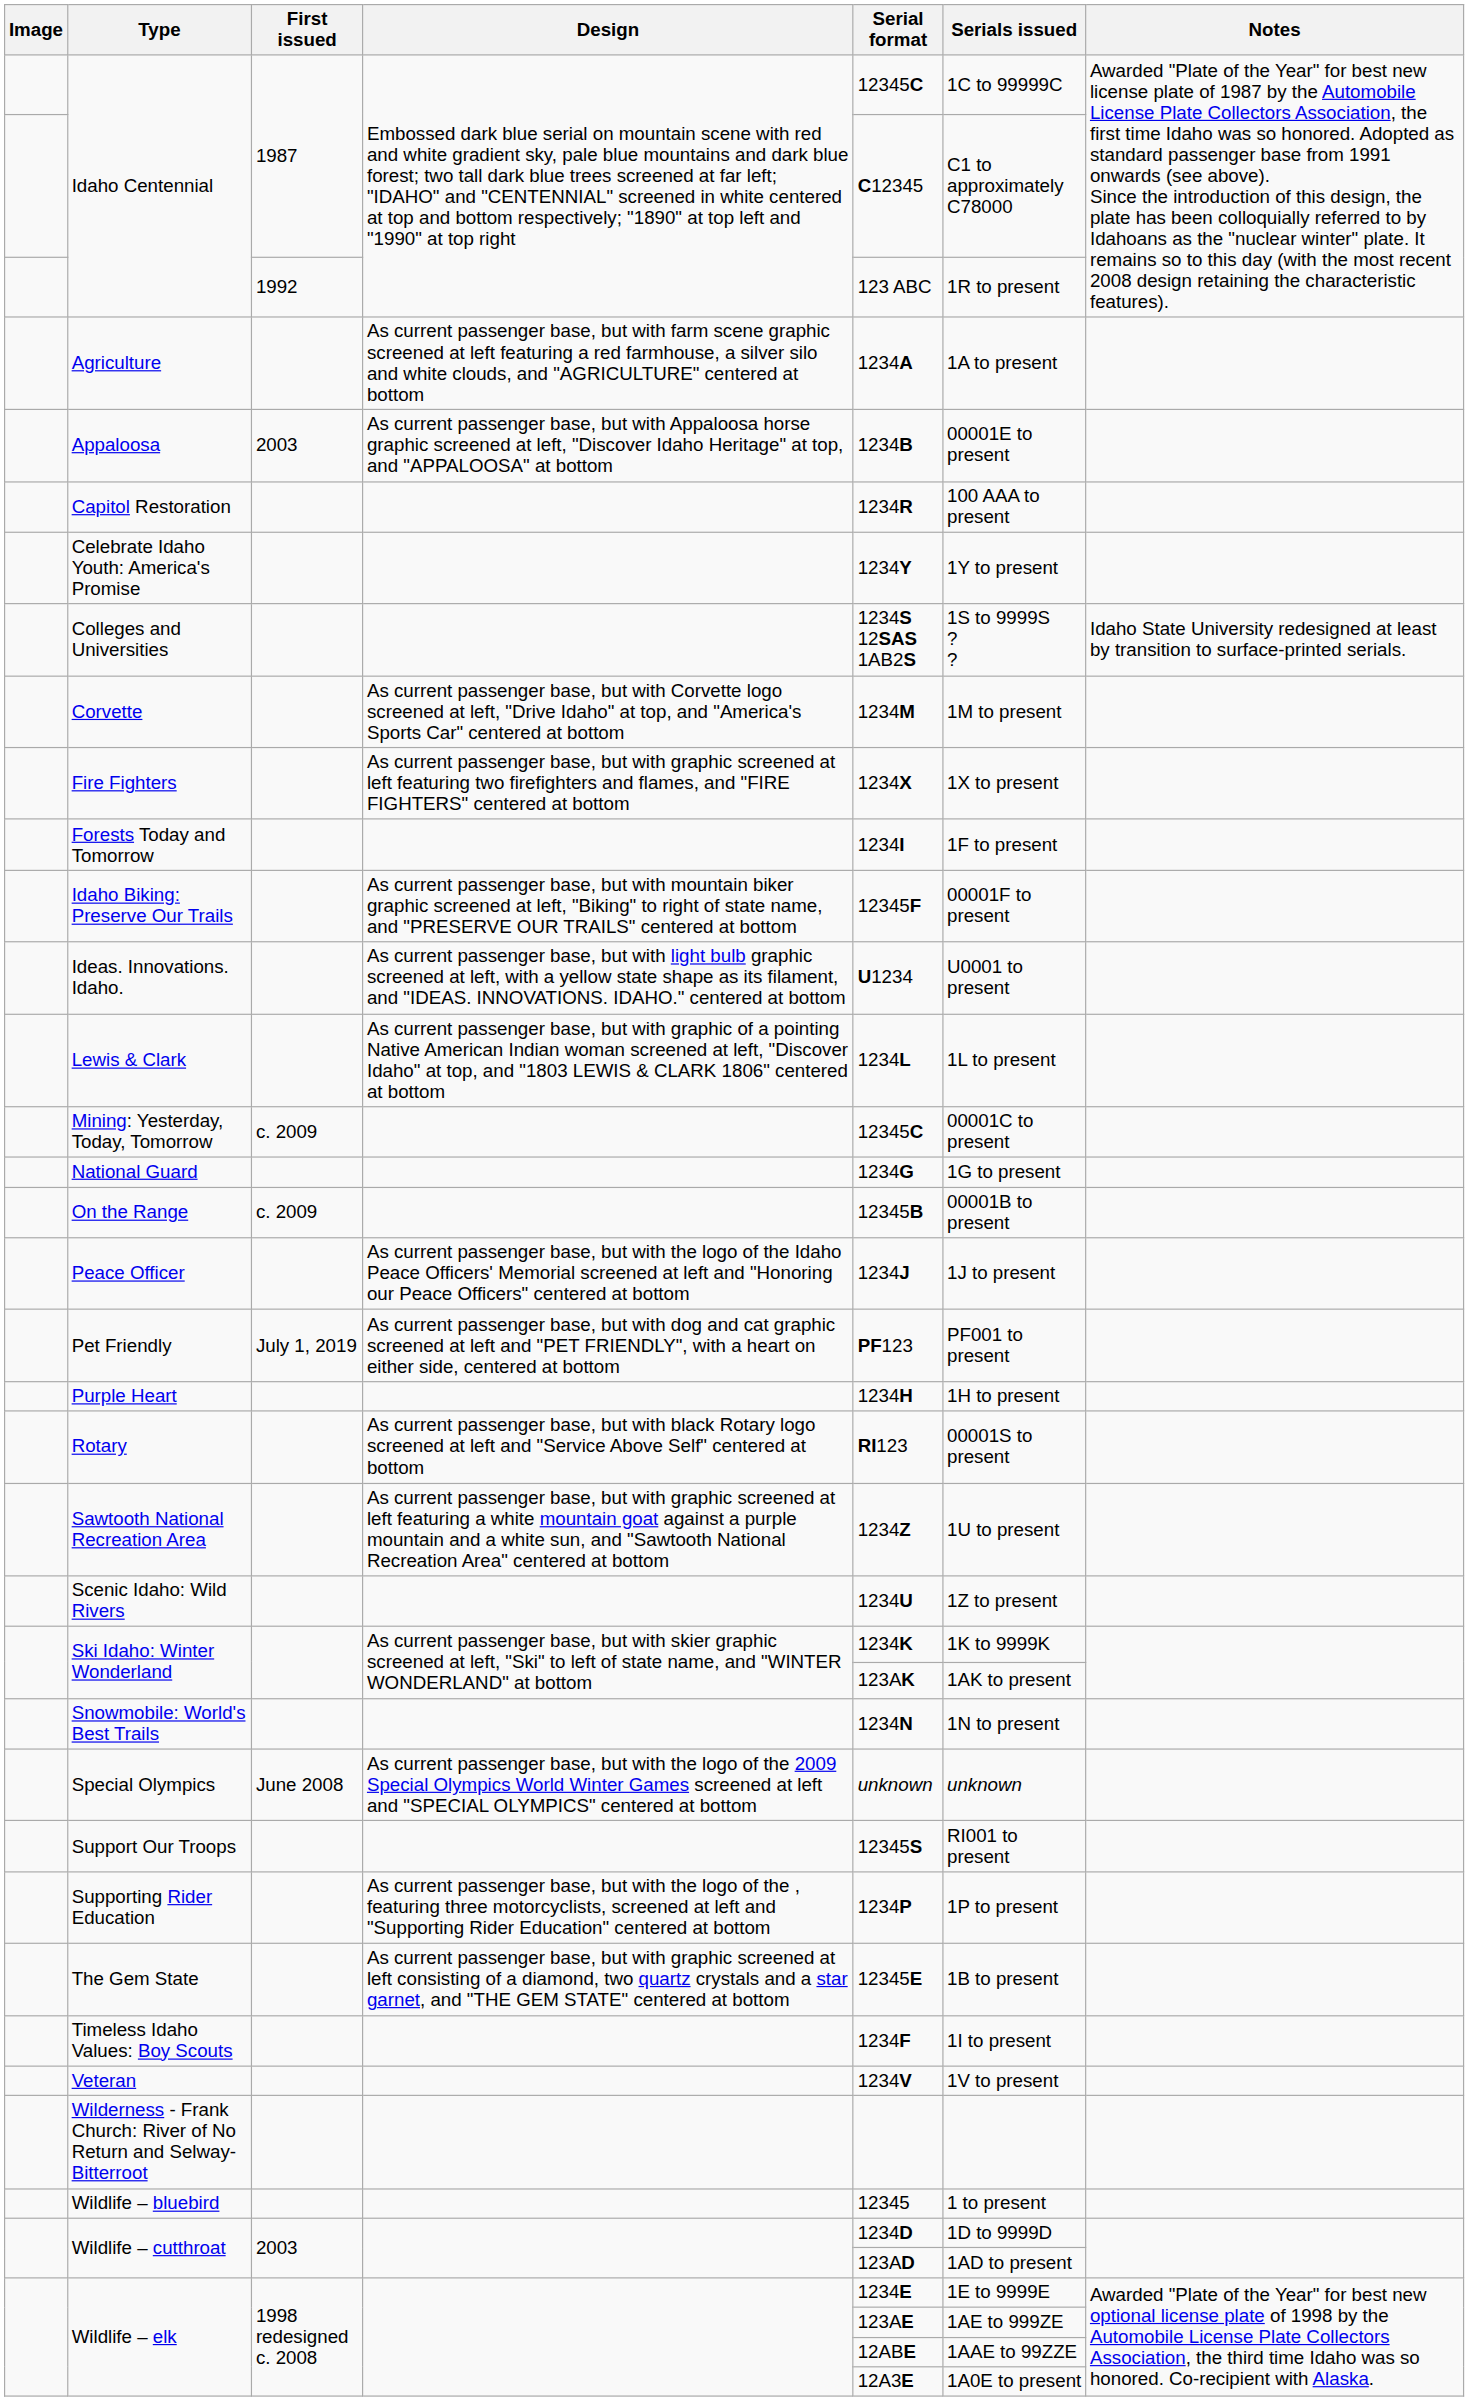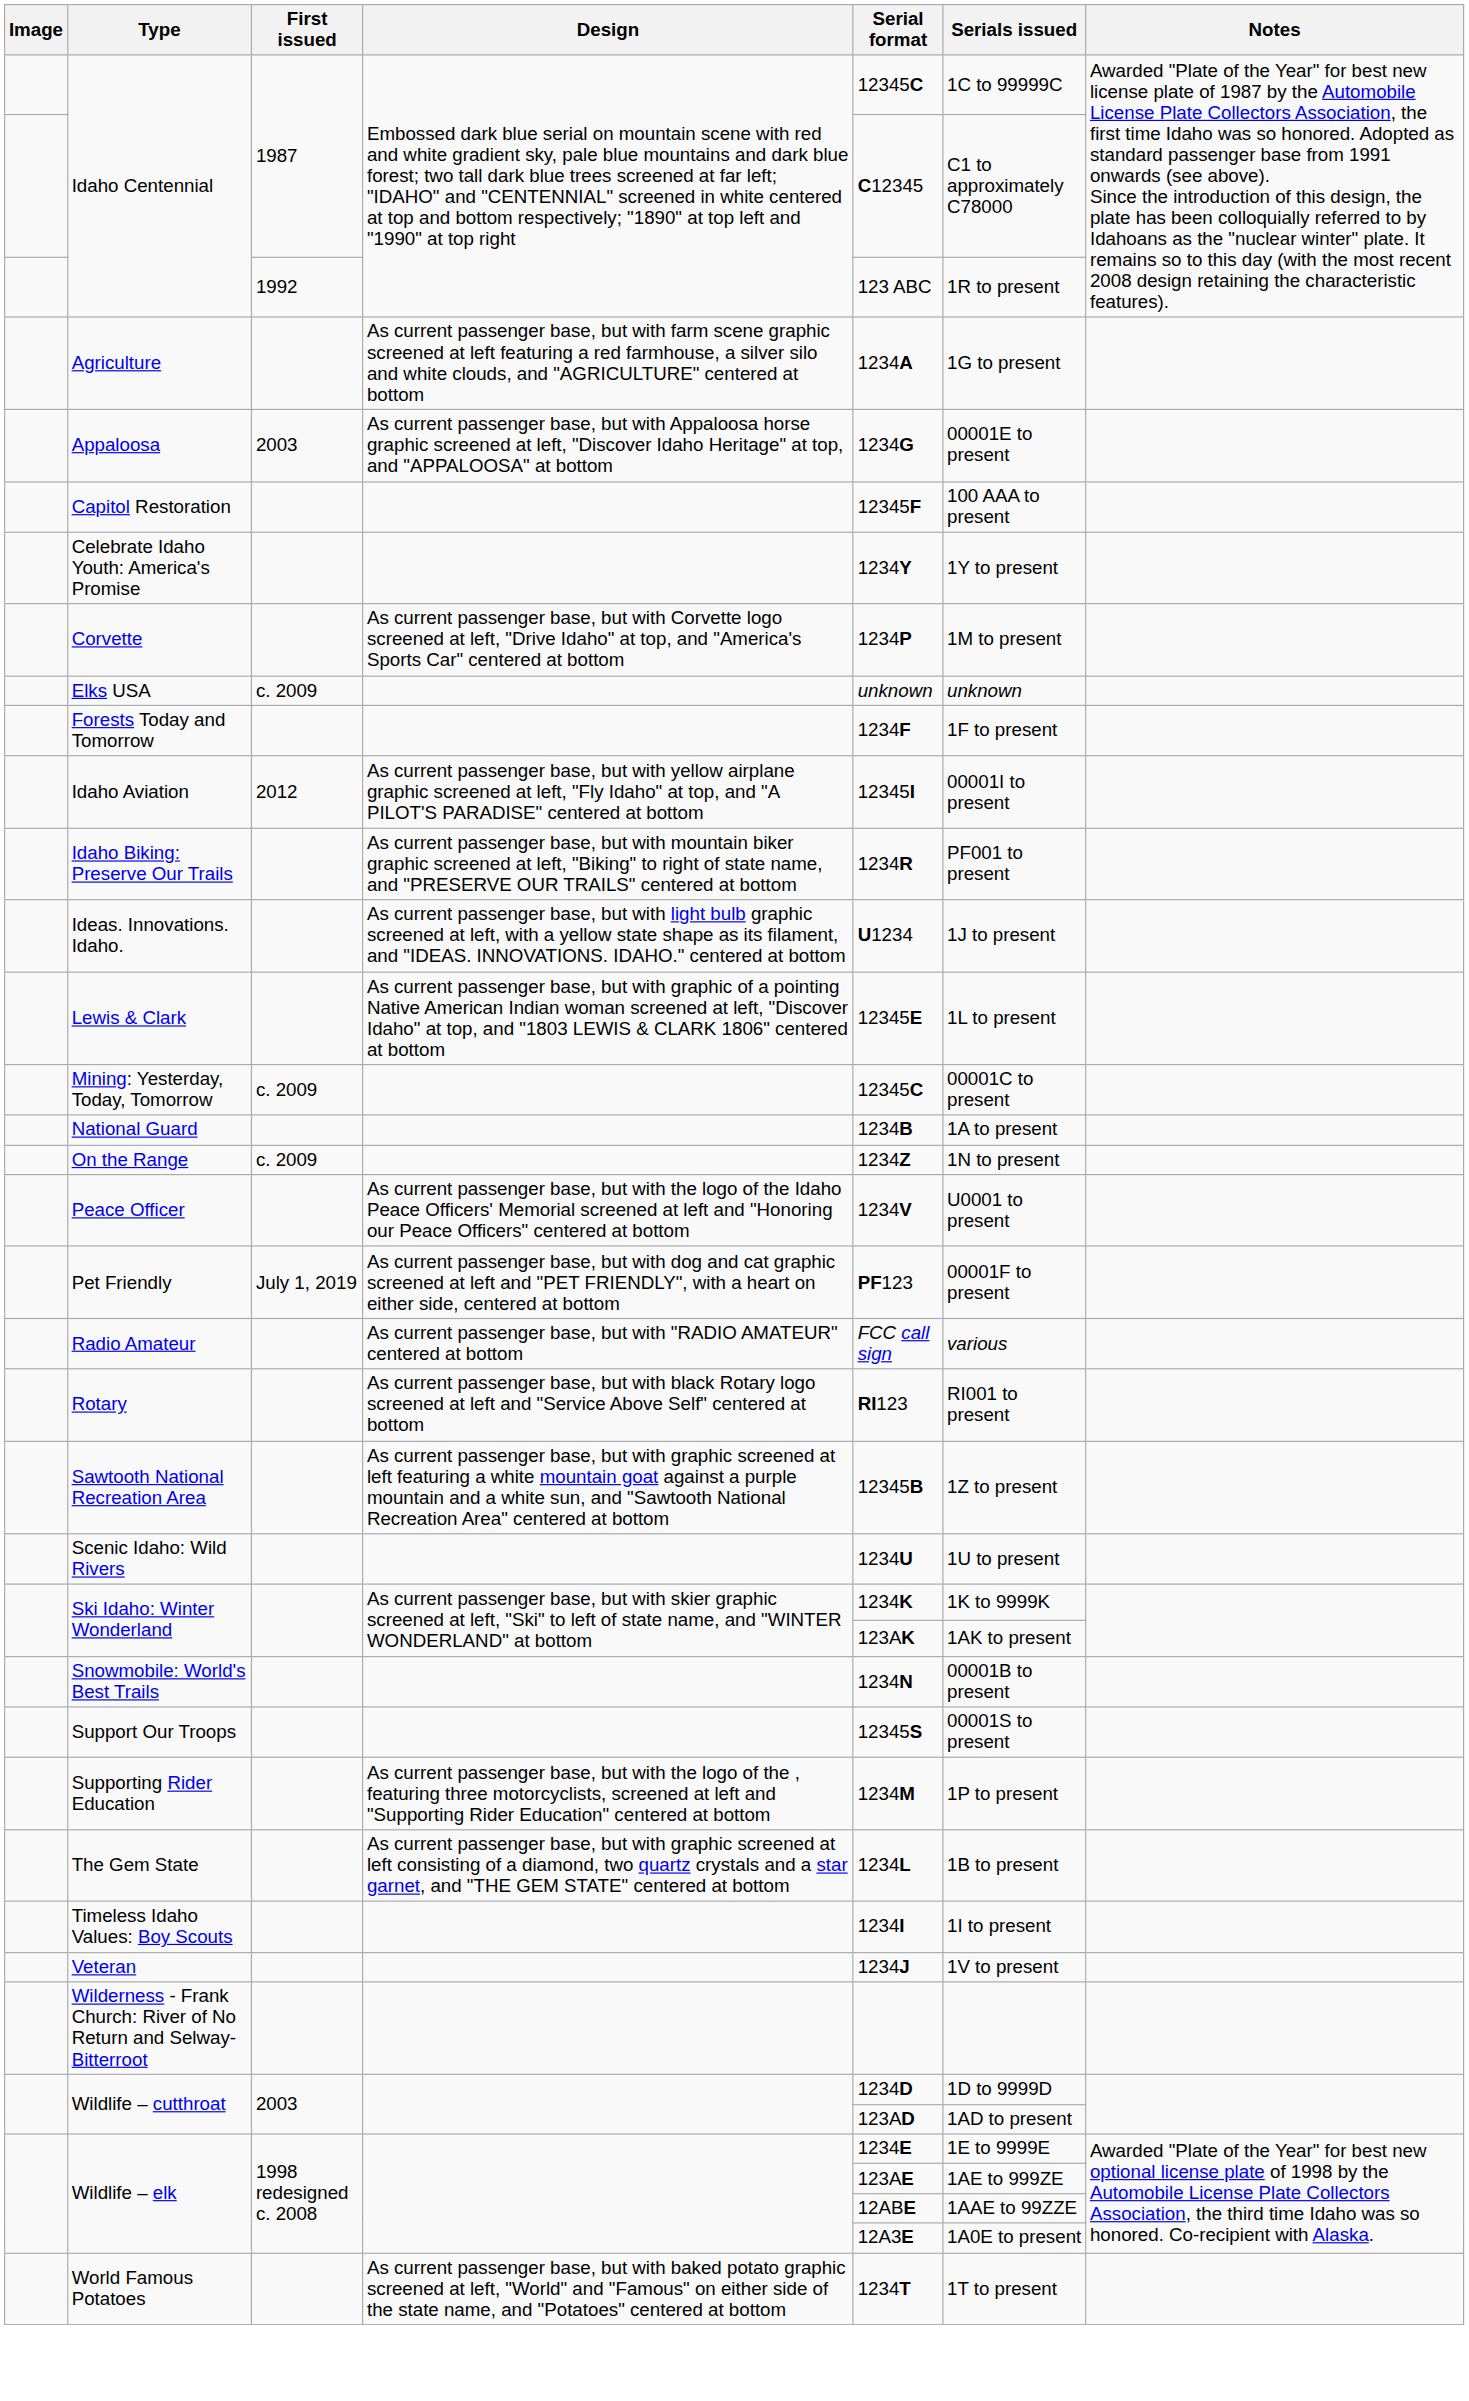 <table class="wikitable">
 <tr>
 <th>Image</th>
 <th>Type</th>
 <th>First issued</th>
 <th>Design</th>
 <th>Serial format</th>
 <th>Serials issued</th>
 <th>Notes</th>
 </tr>
 <tr>
 <td></td>
 <td rowspan="3">Idaho Centennial</td>
 <td rowspan="2">1987</td>
 <td rowspan="3">Embossed dark blue serial on mountain scene with red and white gradient sky, pale blue mountains and dark blue forest; two tall dark blue trees screened at far left; "IDAHO" and "CENTENNIAL" screened in white centered at top and bottom respectively; "1890" at top left and "1990" at top right</td>
 <td>12345<strong>C</strong></td>
 <td>1C to 99999C</td>
 <td rowspan="3">Awarded "Plate of the Year" for best new license plate of 1987 by the <a href='#'>Automobile License Plate Collectors Association</a>, the first time Idaho was so honored. Adopted as standard passenger base from 1991 onwards (see above).<br>Since the introduction of this design, the plate has been colloquially referred to by Idahoans as the "nuclear winter" plate. It remains so to this day (with the most recent 2008 design retaining the characteristic features).</td>
 </tr>
 <tr>
 <td></td>
 <td><strong>C</strong>12345</td>
 <td>C1 to approximately C78000</td>
 </tr>
 <tr>
 <td></td>
 <td>1992</td>
 <td>123 ABC</td>
 <td>1R to present</td>
 </tr>
 <tr>
 <td></td>
 <td><a href='#'>Agriculture</a></td>
 <td></td>
 <td>As current passenger base, but with farm scene graphic screened at left featuring a red farmhouse, a silver silo and white clouds, and "AGRICULTURE" centered at bottom</td>
 <td>1234<strong>A</strong></td>
-<td>1A to present</td>
+<td>1G to present</td>
 <td></td>
 </tr>
 <tr>
 <td></td>
 <td><a href='#'>Appaloosa</a></td>
 <td>2003</td>
 <td>As current passenger base, but with Appaloosa horse graphic screened at left, "Discover Idaho Heritage" at top, and "APPALOOSA" at bottom</td>
-<td>1234<strong>B</strong></td>
+<td>1234<strong>G</strong></td>
 <td>00001E to present</td>
 <td></td>
 </tr>
 <tr>
 <td></td>
 <td><a href='#'>Capitol</a> Restoration</td>
 <td></td>
 <td></td>
-<td>1234<strong>R</strong></td>
+<td>12345<strong>F</strong></td>
 <td>100 AAA to present</td>
 <td></td>
 </tr>
 <tr>
 <td></td>
 <td>Celebrate Idaho Youth: America's Promise</td>
 <td></td>
 <td></td>
 <td>1234<strong>Y</strong></td>
 <td>1Y to present</td>
 <td></td>
 </tr>
 <tr>
 <td></td>
-<td>Colleges and Universities</td>
-<td></td>
-<td></td>
-<td>1234<strong>S</strong><br>12<strong>SAS</strong><br>1AB2<strong>S</strong></td>
-<td>1S to 9999S<br>?<br>?</td>
-<td>Idaho State University redesigned at least by transition to surface-printed serials.</td>
-</tr>
-<tr>
-<td></td>
 <td><a href='#'>Corvette</a></td>
 <td></td>
 <td>As current passenger base, but with Corvette logo screened at left, "Drive Idaho" at top, and "America's Sports Car" centered at bottom</td>
-<td>1234<strong>M</strong></td>
+<td>1234<strong>P</strong></td>
 <td>1M to present</td>
 <td></td>
 </tr>
 <tr>
 <td></td>
-<td><a href='#'>Fire Fighters</a></td>
+<td><a href='#'>Elks</a> USA</td>
+<td>c. 2009</td>
 <td></td>
-<td>As current passenger base, but with graphic screened at left featuring two firefighters and flames, and "FIRE FIGHTERS" centered at bottom</td>
-<td>1234<strong>X</strong></td>
-<td>1X to present</td>
+<td><em>unknown</em></td>
+<td><em>unknown</em></td>
 <td></td>
 </tr>
 <tr>
 <td></td>
 <td><a href='#'>Forests</a> Today and Tomorrow</td>
 <td></td>
 <td></td>
-<td>1234<strong>I</strong></td>
+<td>1234<strong>F</strong></td>
 <td>1F to present</td>
+<td></td>
+</tr>
+<tr>
+<td></td>
+<td>Idaho Aviation</td>
+<td>2012</td>
+<td>As current passenger base, but with yellow airplane graphic screened at left, "Fly Idaho" at top, and "A PILOT'S PARADISE" centered at bottom</td>
+<td>12345<strong>I</strong></td>
+<td>00001I to present</td>
 <td></td>
 </tr>
 <tr>
 <td></td>
 <td><a href='#'>Idaho Biking: Preserve Our Trails</a></td>
 <td></td>
 <td>As current passenger base, but with mountain biker graphic screened at left, "Biking" to right of state name, and "PRESERVE OUR TRAILS" centered at bottom</td>
-<td>12345<strong>F</strong></td>
-<td>00001F to present</td>
+<td>1234<strong>R</strong></td>
+<td>PF001 to present</td>
 <td></td>
 </tr>
 <tr>
 <td></td>
 <td>Ideas. Innovations. Idaho.</td>
 <td></td>
 <td>As current passenger base, but with <a href='#'>light bulb</a> graphic screened at left, with a yellow state shape as its filament, and "IDEAS. INNOVATIONS. IDAHO." centered at bottom</td>
 <td><strong>U</strong>1234</td>
-<td>U0001 to present</td>
+<td>1J to present</td>
 <td></td>
 </tr>
 <tr>
 <td></td>
 <td><a href='#'>Lewis & Clark</a></td>
 <td></td>
 <td>As current passenger base, but with graphic of a pointing Native American Indian woman screened at left, "Discover Idaho" at top, and "1803 LEWIS & CLARK 1806" centered at bottom</td>
-<td>1234<strong>L</strong></td>
+<td>12345<strong>E</strong></td>
 <td>1L to present</td>
 <td></td>
 </tr>
 <tr>
 <td></td>
 <td><a href='#'>Mining</a>: Yesterday, Today, Tomorrow</td>
 <td>c. 2009</td>
 <td></td>
 <td>12345<strong>C</strong></td>
 <td>00001C to present</td>
 <td></td>
 </tr>
 <tr>
 <td></td>
 <td><a href='#'>National Guard</a></td>
 <td></td>
 <td></td>
-<td>1234<strong>G</strong></td>
-<td>1G to present</td>
+<td>1234<strong>B</strong></td>
+<td>1A to present</td>
 <td></td>
 </tr>
 <tr>
 <td></td>
 <td><a href='#'>On the Range</a></td>
 <td>c. 2009</td>
 <td></td>
-<td>12345<strong>B</strong></td>
-<td>00001B to present</td>
+<td>1234<strong>Z</strong></td>
+<td>1N to present</td>
 <td></td>
 </tr>
 <tr>
 <td></td>
 <td><a href='#'>Peace Officer</a></td>
 <td></td>
 <td>As current passenger base, but with the logo of the Idaho Peace Officers' Memorial screened at left and "Honoring our Peace Officers" centered at bottom</td>
-<td>1234<strong>J</strong></td>
-<td>1J to present</td>
+<td>1234<strong>V</strong></td>
+<td>U0001 to present</td>
 <td></td>
 </tr>
 <tr>
 <td></td>
 <td>Pet Friendly</td>
 <td>July 1, 2019</td>
 <td>As current passenger base, but with dog and cat graphic screened at left and "PET FRIENDLY", with a heart on either side, centered at bottom</td>
 <td><strong>PF</strong>123</td>
-<td>PF001 to present</td>
+<td>00001F to present</td>
 <td></td>
 </tr>
 <tr>
 <td></td>
-<td><a href='#'>Purple Heart</a></td>
+<td><a href='#'>Radio Amateur</a></td>
 <td></td>
-<td></td>
-<td>1234<strong>H</strong></td>
-<td>1H to present</td>
+<td>As current passenger base, but with "RADIO AMATEUR" centered at bottom</td>
+<td><em>FCC <a href='#'>call sign</a></em></td>
+<td><em>various</em></td>
 <td></td>
 </tr>
 <tr>
 <td></td>
 <td><a href='#'>Rotary</a></td>
 <td></td>
 <td>As current passenger base, but with black Rotary logo screened at left and "Service Above Self" centered at bottom</td>
 <td><strong>RI</strong>123</td>
-<td>00001S to present</td>
+<td>RI001 to present</td>
 <td></td>
 </tr>
 <tr>
 <td></td>
 <td><a href='#'>Sawtooth National Recreation Area</a></td>
 <td></td>
 <td>As current passenger base, but with graphic screened at left featuring a white <a href='#'>mountain goat</a> against a purple mountain and a white sun, and "Sawtooth National Recreation Area" centered at bottom</td>
-<td>1234<strong>Z</strong></td>
-<td>1U to present</td>
+<td>12345<strong>B</strong></td>
+<td>1Z to present</td>
 <td></td>
 </tr>
 <tr>
 <td></td>
 <td>Scenic Idaho: Wild <a href='#'>Rivers</a></td>
 <td></td>
 <td></td>
 <td>1234<strong>U</strong></td>
-<td>1Z to present</td>
+<td>1U to present</td>
 <td></td>
 </tr>
 <tr>
 <td rowspan="2"></td>
 <td rowspan="2"><a href='#'>Ski Idaho: Winter Wonderland</a></td>
 <td rowspan="2"></td>
 <td rowspan="2">As current passenger base, but with skier graphic screened at left, "Ski" to left of state name, and "WINTER WONDERLAND" at bottom</td>
 <td>1234<strong>K</strong></td>
 <td>1K to 9999K</td>
 <td rowspan="2"></td>
 </tr>
 <tr>
 <td>123A<strong>K</strong></td>
 <td>1AK to present</td>
 </tr>
 <tr>
 <td></td>
 <td><a href='#'>Snowmobile: World's Best Trails</a></td>
 <td></td>
 <td></td>
 <td>1234<strong>N</strong></td>
-<td>1N to present</td>
-<td></td>
-</tr>
-<tr>
-<td></td>
-<td>Special Olympics</td>
-<td>June 2008</td>
-<td>As current passenger base, but with the logo of the <a href='#'>2009 Special Olympics World Winter Games</a> screened at left and "SPECIAL OLYMPICS" centered at bottom</td>
-<td><em>unknown</em></td>
-<td><em>unknown</em></td>
+<td>00001B to present</td>
 <td></td>
 </tr>
 <tr>
 <td></td>
 <td>Support Our Troops</td>
 <td></td>
 <td></td>
 <td>12345<strong>S</strong></td>
-<td>RI001 to present</td>
+<td>00001S to present</td>
 <td></td>
 </tr>
 <tr>
 <td></td>
 <td>Supporting <a href='#'>Rider</a> Education</td>
 <td></td>
 <td>As current passenger base, but with the logo of the , featuring three motorcyclists, screened at left and "Supporting Rider Education" centered at bottom</td>
-<td>1234<strong>P</strong></td>
+<td>1234<strong>M</strong></td>
 <td>1P to present</td>
 <td></td>
 </tr>
 <tr>
 <td></td>
 <td>The Gem State</td>
 <td></td>
 <td>As current passenger base, but with graphic screened at left consisting of a diamond, two <a href='#'>quartz</a> crystals and a <a href='#'>star garnet</a>, and "THE GEM STATE" centered at bottom</td>
-<td>12345<strong>E</strong></td>
+<td>1234<strong>L</strong></td>
 <td>1B to present</td>
 <td></td>
 </tr>
 <tr>
 <td></td>
 <td>Timeless Idaho Values: <a href='#'>Boy Scouts</a></td>
 <td></td>
 <td></td>
-<td>1234<strong>F</strong></td>
+<td>1234<strong>I</strong></td>
 <td>1I to present</td>
 <td></td>
 </tr>
 <tr>
 <td></td>
 <td><a href='#'>Veteran</a></td>
 <td></td>
 <td></td>
-<td>1234<strong>V</strong></td>
+<td>1234<strong>J</strong></td>
 <td>1V to present</td>
 <td></td>
 </tr>
 <tr>
 <td></td>
 <td><a href='#'>Wilderness</a> - Frank Church: River of No Return and Selway-<a href='#'>Bitterroot</a></td>
 <td></td>
 <td></td>
 <td></td>
 <td></td>
-<td></td>
-</tr>
-<tr>
-<td></td>
-<td>Wildlife – <a href='#'>bluebird</a></td>
-<td></td>
-<td></td>
-<td>12345</td>
-<td>1 to present</td>
 <td></td>
 </tr>
 <tr>
 <td rowspan="2"></td>
 <td rowspan="2">Wildlife – <a href='#'>cutthroat</a></td>
 <td rowspan="2">2003</td>
 <td rowspan="2"></td>
 <td>1234<strong>D</strong></td>
 <td>1D to 9999D</td>
 <td rowspan="2"></td>
 </tr>
 <tr>
 <td>123A<strong>D</strong></td>
 <td>1AD to present</td>
 </tr>
 <tr>
 <td rowspan="4"></td>
 <td rowspan="4">Wildlife – <a href='#'>elk</a></td>
 <td rowspan="4">1998<br>redesigned c. 2008</td>
 <td rowspan="4"></td>
 <td>1234<strong>E</strong></td>
 <td>1E to 9999E</td>
 <td rowspan="4">Awarded "Plate of the Year" for best new <a href='#'>optional license plate</a> of 1998 by the <a href='#'>Automobile License Plate Collectors Association</a>, the third time Idaho was so honored. Co-recipient with <a href='#'>Alaska</a>.</td>
 </tr>
 <tr>
 <td>123A<strong>E</strong></td>
 <td>1AE to 999ZE</td>
 </tr>
 <tr>
 <td>12AB<strong>E</strong></td>
 <td>1AAE to 99ZZE</td>
 </tr>
 <tr>
 <td>12A3<strong>E</strong></td>
 <td>1A0E to present</td>
 </tr>
+<tr>
+<td></td>
+<td>World Famous Potatoes</td>
+<td></td>
+<td>As current passenger base, but with baked potato graphic screened at left, "World" and "Famous" on either side of the state name, and "Potatoes" centered at bottom</td>
+<td>1234<strong>T</strong></td>
+<td>1T to present</td>
+<td></td>
+</tr>
 </table>
